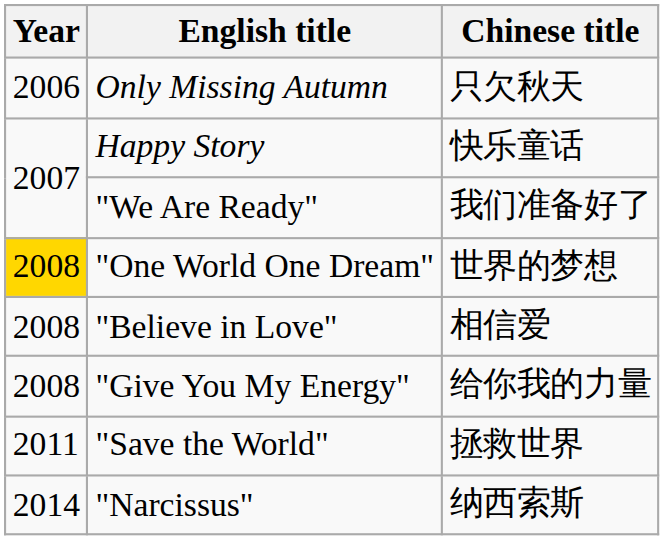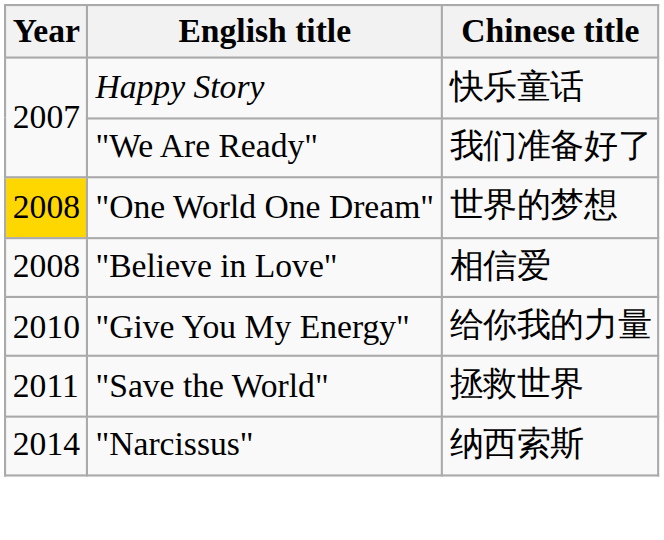 <table class="wikitable">
 <tr>
 <th>Year</th>
 <th>English title</th>
 <th>Chinese title</th>
-</tr>
-<tr>
-<td>2006</td>
-<td><em>Only Missing Autumn</em></td>
-<td>只欠秋天</td>
 </tr>
 <tr>
 <td rowspan=2>2007</td>
 <td><em>Happy Story</em></td>
 <td>快乐童话</td>
 </tr>
 <tr>
 <td>"We Are Ready"</td>
 <td>我们准备好了</td>
 </tr>
 <tr>
 <td style="background: gold;">2008</td>
 <td>"One World One Dream"</td>
 <td>世界的梦想</td>
 </tr>
 <tr>
 <td>2008</td>
 <td>"Believe in Love"</td>
 <td>相信爱</td>
 </tr>
 <tr>
-<td>2008</td>
+<td>2010</td>
 <td>"Give You My Energy"</td>
 <td>给你我的力量</td>
 </tr>
 <tr>
 <td>2011</td>
 <td>"Save the World"</td>
 <td>拯救世界</td>
 </tr>
 <tr>
 <td>2014</td>
 <td>"Narcissus"</td>
 <td>纳西索斯</td>
 </tr>
 </table>
